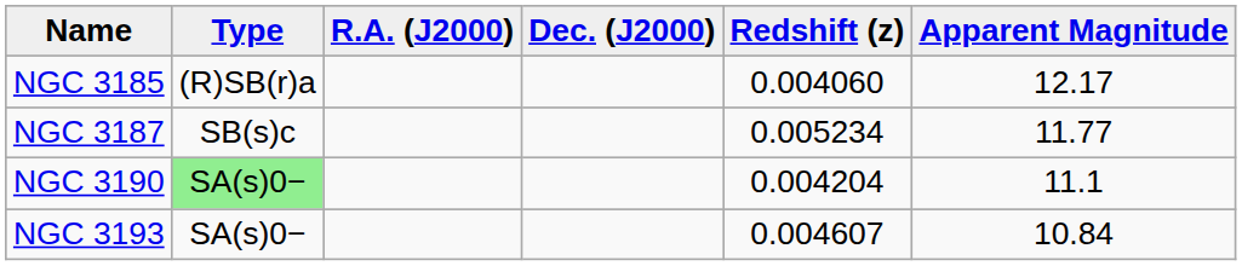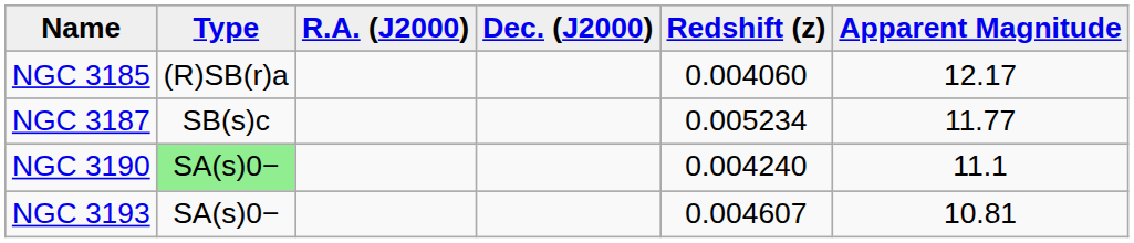 <table class="wikitable" style="text-align:center;border-collapse:collapse;" cellpadding="2">
 <tr>
 <th style="background:#efefef;">Name</th>
 <th style="background:#efefef;"><a href='#'>Type</a></th>
 <th style="background:#efefef;"><a href='#'>R.A.</a> (<a href='#'>J2000</a>)</th>
 <th style="background:#efefef;"><a href='#'>Dec.</a> (<a href='#'>J2000</a>)</th>
 <th style="background:#efefef;"><a href='#'>Redshift</a> (z)</th>
 <th style="background:#efefef;"><a href='#'>Apparent Magnitude</a></th>
 </tr>
 <tr>
 <td><a href='#'>NGC 3185</a></td>
 <td>(R)SB(r)a</td>
 <td></td>
 <td></td>
 <td>0.004060</td>
 <td>12.17</td>
 </tr>
 <tr>
 <td><a href='#'>NGC 3187</a></td>
 <td>SB(s)c</td>
 <td></td>
 <td></td>
 <td>0.005234</td>
 <td>11.77</td>
 </tr>
 <tr>
 <td><a href='#'>NGC 3190</a></td>
 <td style="background: lightgreen;">SA(s)0−</td>
 <td></td>
 <td></td>
-<td>0.004204</td>
+<td>0.004240</td>
 <td>11.1</td>
 </tr>
 <tr>
 <td><a href='#'>NGC 3193</a></td>
 <td>SA(s)0−</td>
 <td></td>
 <td></td>
 <td>0.004607</td>
-<td>10.84</td>
+<td>10.81</td>
 </tr>
 </table>
